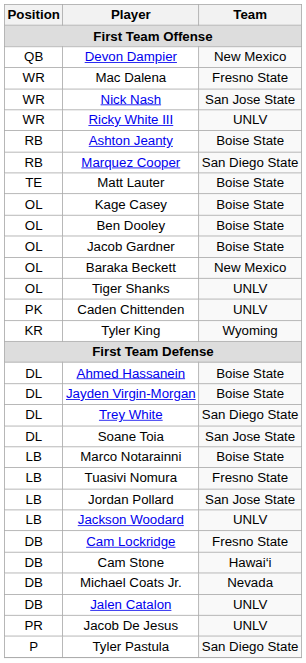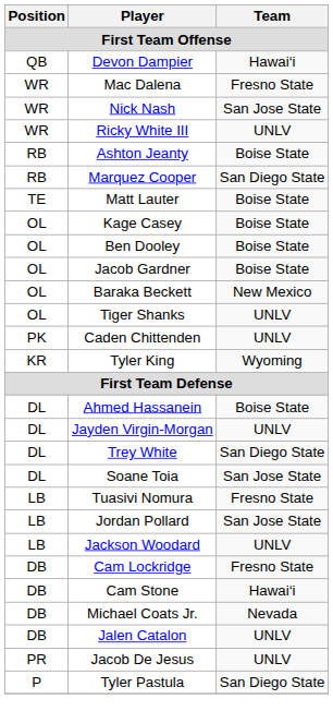 <table class="wikitable" border="0">
 <tr>
 <th>Position</th>
 <th>Player</th>
 <th>Team</th>
 </tr>
 <tr>
 <td colspan="3" style="text-align:center; background:#ddd;"><strong>First Team Offense </strong></td>
 </tr>
 <tr style="text-align:center;">
 <td style="background:white">QB</td>
 <td style="background:white"><a href='#'>Devon Dampier</a></td>
-<td style=>New Mexico</td>
+<td style=>Hawai‘i</td>
 </tr>
 <tr style="text-align:center;">
 <td style="background:white">WR</td>
 <td style="background:white">Mac Dalena</td>
 <td style=>Fresno State</td>
 </tr>
 <tr style="text-align:center;">
 <td style="background:white">WR</td>
 <td style="background:white"><a href='#'>Nick Nash</a></td>
 <td style=>San Jose State</td>
 </tr>
 <tr style="text-align:center;">
 <td style="background:white">WR</td>
 <td style="background:white"><a href='#'>Ricky White III</a></td>
 <td style=>UNLV</td>
 </tr>
 <tr style="text-align:center;">
 <td style="background:white">RB</td>
 <td style="background:white"><a href='#'>Ashton Jeanty</a></td>
 <td style=>Boise State</td>
 </tr>
 <tr style="text-align:center;">
 <td style="background:white">RB</td>
 <td style="background:white"><a href='#'>Marquez Cooper</a></td>
 <td style=>San Diego State</td>
 </tr>
 <tr style="text-align:center;">
 <td style="background:white">TE</td>
 <td style="background:white">Matt Lauter</td>
 <td style=>Boise State</td>
 </tr>
 <tr style="text-align:center;">
 <td style="background:white">OL</td>
 <td style="background:white">Kage Casey</td>
 <td style=>Boise State</td>
 </tr>
 <tr style="text-align:center;">
 <td style="background:white">OL</td>
 <td style="background:white">Ben Dooley</td>
 <td style=>Boise State</td>
 </tr>
 <tr style="text-align:center;">
 <td style="background:white">OL</td>
 <td style="background:white">Jacob Gardner</td>
 <td style=>Boise State</td>
 </tr>
 <tr style="text-align:center;">
 <td style="background:white">OL</td>
 <td style="background:white">Baraka Beckett</td>
 <td style=>New Mexico</td>
 </tr>
 <tr style="text-align:center;">
 <td style="background:white">OL</td>
 <td style="background:white">Tiger Shanks</td>
 <td style=>UNLV</td>
 </tr>
 <tr style="text-align:center;">
 <td style="background:white">PK</td>
 <td style="background:white">Caden Chittenden</td>
 <td style=>UNLV</td>
 </tr>
 <tr style="text-align:center;">
 <td style="background:white">KR</td>
 <td style="background:white">Tyler King</td>
 <td style=>Wyoming</td>
 </tr>
 <tr>
 <td colspan="3" style="text-align:center; background:#ddd;"><strong>First Team Defense</strong></td>
 </tr>
 <tr style="text-align:center;">
 <td style="background:white">DL</td>
 <td style="background:white"><a href='#'>Ahmed Hassanein</a></td>
 <td style=>Boise State</td>
 </tr>
 <tr style="text-align:center;">
 <td style="background:white">DL</td>
 <td style="background:white"><a href='#'>Jayden Virgin-Morgan</a></td>
-<td style=>Boise State</td>
+<td style=>UNLV</td>
 </tr>
 <tr style="text-align:center;">
 <td style="background:white">DL</td>
 <td style="background:white"><a href='#'>Trey White</a></td>
 <td style=>San Diego State</td>
 </tr>
 <tr style="text-align:center;">
 <td style="background:white">DL</td>
 <td style="background:white">Soane Toia</td>
 <td style=>San Jose State</td>
-</tr>
-<tr style="text-align:center;">
-<td style="background:white">LB</td>
-<td style="background:white">Marco Notarainni</td>
-<td style=>Boise State</td>
 </tr>
 <tr style="text-align:center;">
 <td style="background:white">LB</td>
 <td style="background:white">Tuasivi Nomura</td>
 <td style=>Fresno State</td>
 </tr>
 <tr style="text-align:center;">
 <td style="background:white">LB</td>
 <td style="background:white">Jordan Pollard</td>
 <td style=>San Jose State</td>
 </tr>
 <tr style="text-align:center;">
 <td style="background:white">LB</td>
 <td style="background:white"><a href='#'>Jackson Woodard</a></td>
 <td style=>UNLV</td>
 </tr>
 <tr style="text-align:center;">
 <td style="background:white">DB</td>
 <td style="background:white"><a href='#'>Cam Lockridge</a></td>
 <td style=>Fresno State</td>
 </tr>
 <tr style="text-align:center;">
 <td style="background:white">DB</td>
 <td style="background:white">Cam Stone</td>
 <td style=>Hawai‘i</td>
 </tr>
 <tr style="text-align:center;">
 <td style="background:white">DB</td>
 <td style="background:white">Michael Coats Jr.</td>
 <td style=>Nevada</td>
 </tr>
 <tr style="text-align:center;">
 <td style="background:white">DB</td>
 <td style="background:white"><a href='#'>Jalen Catalon</a></td>
 <td style=>UNLV</td>
 </tr>
 <tr style="text-align:center;">
 <td style="background:white">PR</td>
 <td style="background:white">Jacob De Jesus</td>
 <td style=>UNLV</td>
 </tr>
 <tr style="text-align:center;">
 <td style="background:white">P</td>
 <td style="background:white">Tyler Pastula</td>
 <td style=>San Diego State</td>
 </tr>
 <tr>
 </tr>
 </table>
